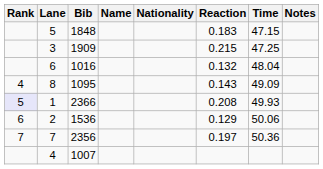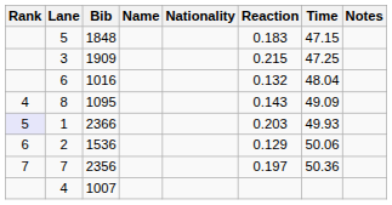 <table class="wikitable sortable" style="text-align:center">
 <tr>
 <th>Rank</th>
 <th>Lane</th>
 <th>Bib</th>
 <th>Name</th>
 <th>Nationality</th>
 <th>Reaction</th>
 <th>Time</th>
 <th>Notes</th>
 </tr>
 <tr>
 <td></td>
 <td>5</td>
 <td>1848</td>
 <td align=left></td>
 <td align=left></td>
 <td>0.183</td>
 <td>47.15</td>
 <td></td>
 </tr>
 <tr>
 <td></td>
 <td>3</td>
 <td>1909</td>
 <td align=left></td>
 <td align=left></td>
 <td>0.215</td>
 <td>47.25</td>
 <td></td>
 </tr>
 <tr>
 <td></td>
 <td>6</td>
 <td>1016</td>
 <td align=left></td>
 <td align=left></td>
 <td>0.132</td>
 <td>48.04</td>
 <td></td>
 </tr>
 <tr>
 <td>4</td>
 <td>8</td>
 <td>1095</td>
 <td align=left></td>
 <td align=left></td>
 <td>0.143</td>
 <td>49.09</td>
 <td></td>
 </tr>
 <tr>
 <td style="background: lavender;">5</td>
 <td>1</td>
 <td>2366</td>
 <td align=left></td>
 <td align=left></td>
-<td>0.208</td>
+<td>0.203</td>
 <td>49.93</td>
 <td></td>
 </tr>
 <tr>
 <td>6</td>
 <td>2</td>
 <td>1536</td>
 <td align=left></td>
 <td align=left></td>
 <td>0.129</td>
 <td>50.06</td>
 <td></td>
 </tr>
 <tr>
 <td>7</td>
 <td>7</td>
 <td>2356</td>
 <td align=left></td>
 <td align=left></td>
 <td>0.197</td>
 <td>50.36</td>
 <td></td>
 </tr>
 <tr>
 <td></td>
 <td>4</td>
 <td>1007</td>
 <td align=left></td>
 <td align=left></td>
 <td></td>
 <td></td>
 <td><strong></strong></td>
 </tr>
 </table>
